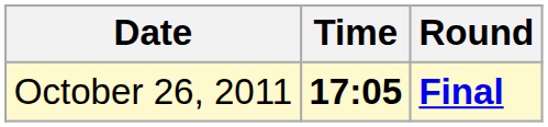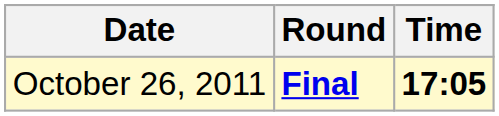 <table class="wikitable">
 <tr>
 <th>Date</th>
+<th>Round</th>
 <th>Time</th>
-<th>Round</th>
 </tr>
 <tr style=background:lemonchiffon>
 <td>October 26, 2011</td>
+<td><strong><a href='#'>Final</a></strong></td>
 <td><strong>17:05</strong></td>
-<td><strong><a href='#'>Final</a></strong></td>
 </tr>
 </table>
